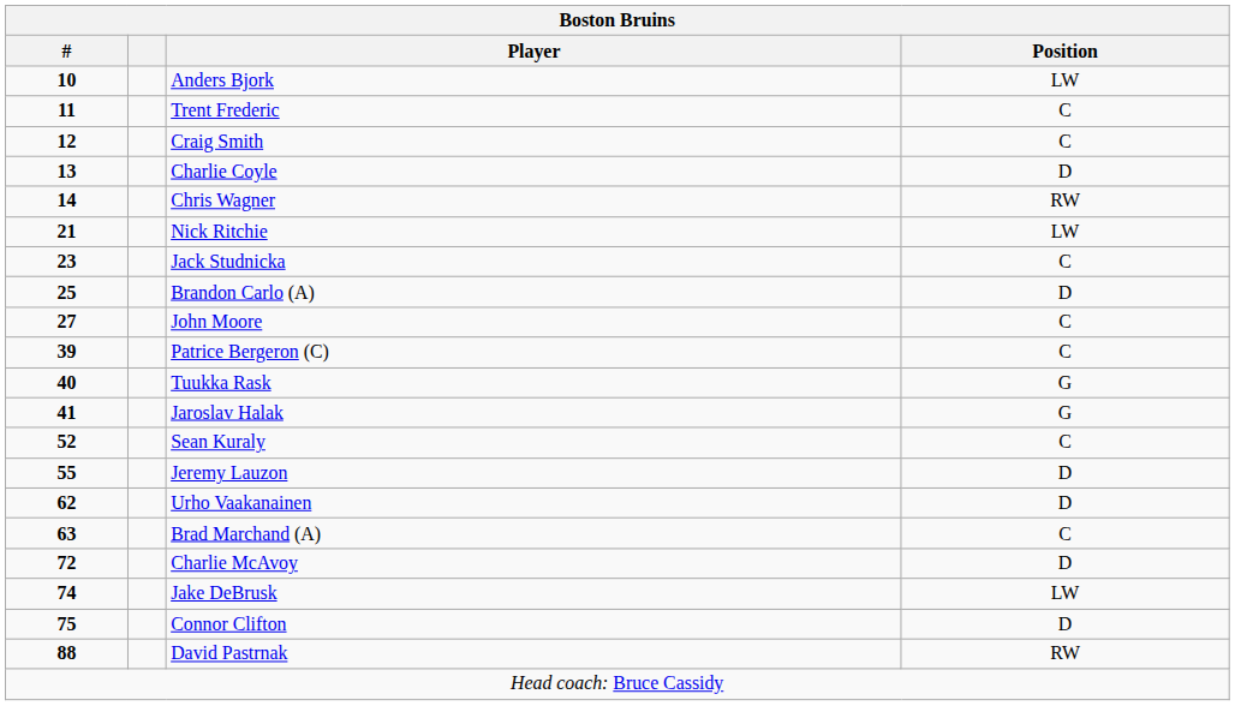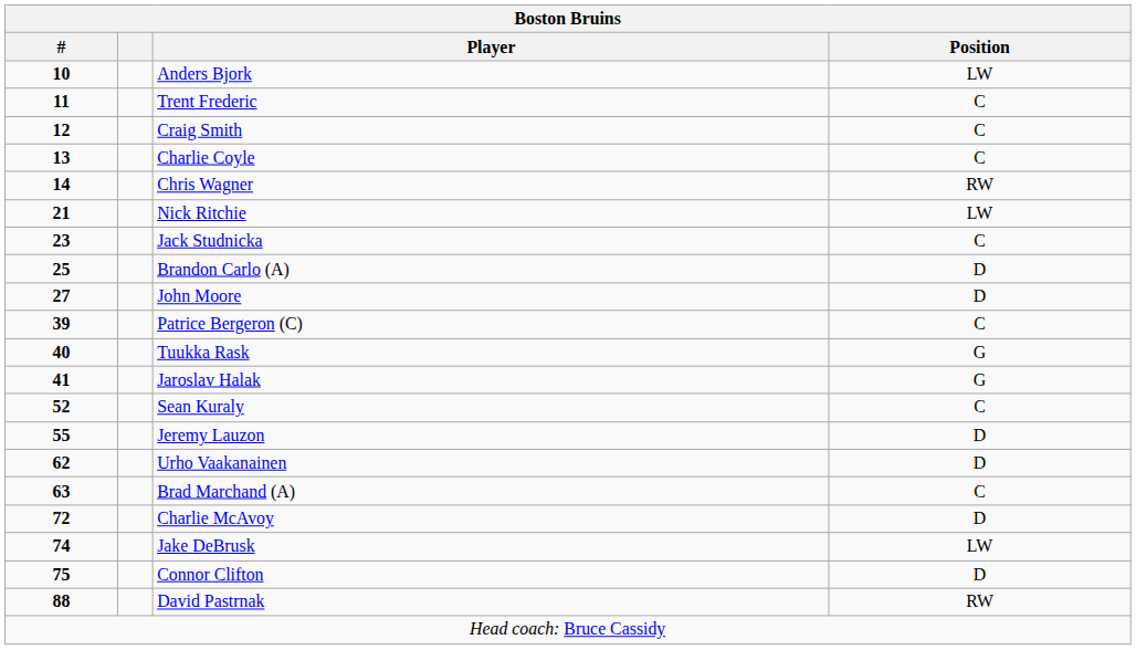 <table class="wikitable" style="width:65%; text-align:center;">
 <tr>
 <th colspan=4>Boston Bruins</th>
 </tr>
 <tr>
 <th>#</th>
 <th></th>
 <th>Player</th>
 <th>Position</th>
 </tr>
 <tr>
 <td><strong>10</strong></td>
 <td align=center></td>
 <td align=left><a href='#'>Anders Bjork</a></td>
 <td>LW</td>
 </tr>
 <tr>
 <td><strong>11</strong></td>
 <td align=center></td>
 <td align=left><a href='#'>Trent Frederic</a></td>
 <td>C</td>
 </tr>
 <tr>
 <td><strong>12</strong></td>
 <td align=center></td>
 <td align=left><a href='#'>Craig Smith</a></td>
 <td>C</td>
 </tr>
 <tr>
 <td><strong>13</strong></td>
 <td align=center></td>
 <td align=left><a href='#'>Charlie Coyle</a></td>
-<td>D</td>
+<td>C</td>
 </tr>
 <tr>
 <td><strong>14</strong></td>
 <td align=center></td>
 <td align=left><a href='#'>Chris Wagner</a></td>
 <td>RW</td>
 </tr>
 <tr>
 <td><strong>21</strong></td>
 <td align=center></td>
 <td align=left><a href='#'>Nick Ritchie</a></td>
 <td>LW</td>
 </tr>
 <tr>
 <td><strong>23</strong></td>
 <td align=center></td>
 <td align=left><a href='#'>Jack Studnicka</a></td>
 <td>C</td>
 </tr>
 <tr>
 <td><strong>25</strong></td>
 <td align=center></td>
 <td align=left><a href='#'>Brandon Carlo</a> (A)</td>
 <td>D</td>
 </tr>
 <tr>
 <td><strong>27</strong></td>
 <td align=center></td>
 <td align=left><a href='#'>John Moore</a></td>
-<td>C</td>
+<td>D</td>
 </tr>
 <tr>
 <td><strong>39</strong></td>
 <td align=center></td>
 <td align=left><a href='#'>Patrice Bergeron</a> (C)</td>
 <td>C</td>
 </tr>
 <tr>
 <td><strong>40</strong></td>
 <td align=center></td>
 <td align=left><a href='#'>Tuukka Rask</a></td>
 <td>G</td>
 </tr>
 <tr>
 <td><strong>41</strong></td>
 <td align=center></td>
 <td align=left><a href='#'>Jaroslav Halak</a></td>
 <td>G</td>
 </tr>
 <tr>
 <td><strong>52</strong></td>
 <td align=center></td>
 <td align=left><a href='#'>Sean Kuraly</a></td>
 <td>C</td>
 </tr>
 <tr>
 <td><strong>55</strong></td>
 <td align=center></td>
 <td align=left><a href='#'>Jeremy Lauzon</a></td>
 <td>D</td>
 </tr>
 <tr>
 <td><strong>62</strong></td>
 <td align=center></td>
 <td align=left><a href='#'>Urho Vaakanainen</a></td>
 <td>D</td>
 </tr>
 <tr>
 <td><strong>63</strong></td>
 <td align=center></td>
 <td align=left><a href='#'>Brad Marchand</a> (A)</td>
 <td>C</td>
 </tr>
 <tr>
 <td><strong>72</strong></td>
 <td align=center></td>
 <td align=left><a href='#'>Charlie McAvoy</a></td>
 <td>D</td>
 </tr>
 <tr>
 <td><strong>74</strong></td>
 <td align=center></td>
 <td align=left><a href='#'>Jake DeBrusk</a></td>
 <td>LW</td>
 </tr>
 <tr>
 <td><strong>75</strong></td>
 <td align=center></td>
 <td align=left><a href='#'>Connor Clifton</a></td>
 <td>D</td>
 </tr>
 <tr>
 <td><strong>88</strong></td>
 <td align=center></td>
 <td align=left><a href='#'>David Pastrnak</a></td>
 <td>RW</td>
 </tr>
 <tr>
 <td colspan=4><em>Head coach:</em>  <a href='#'>Bruce Cassidy</a></td>
 </tr>
 </table>
